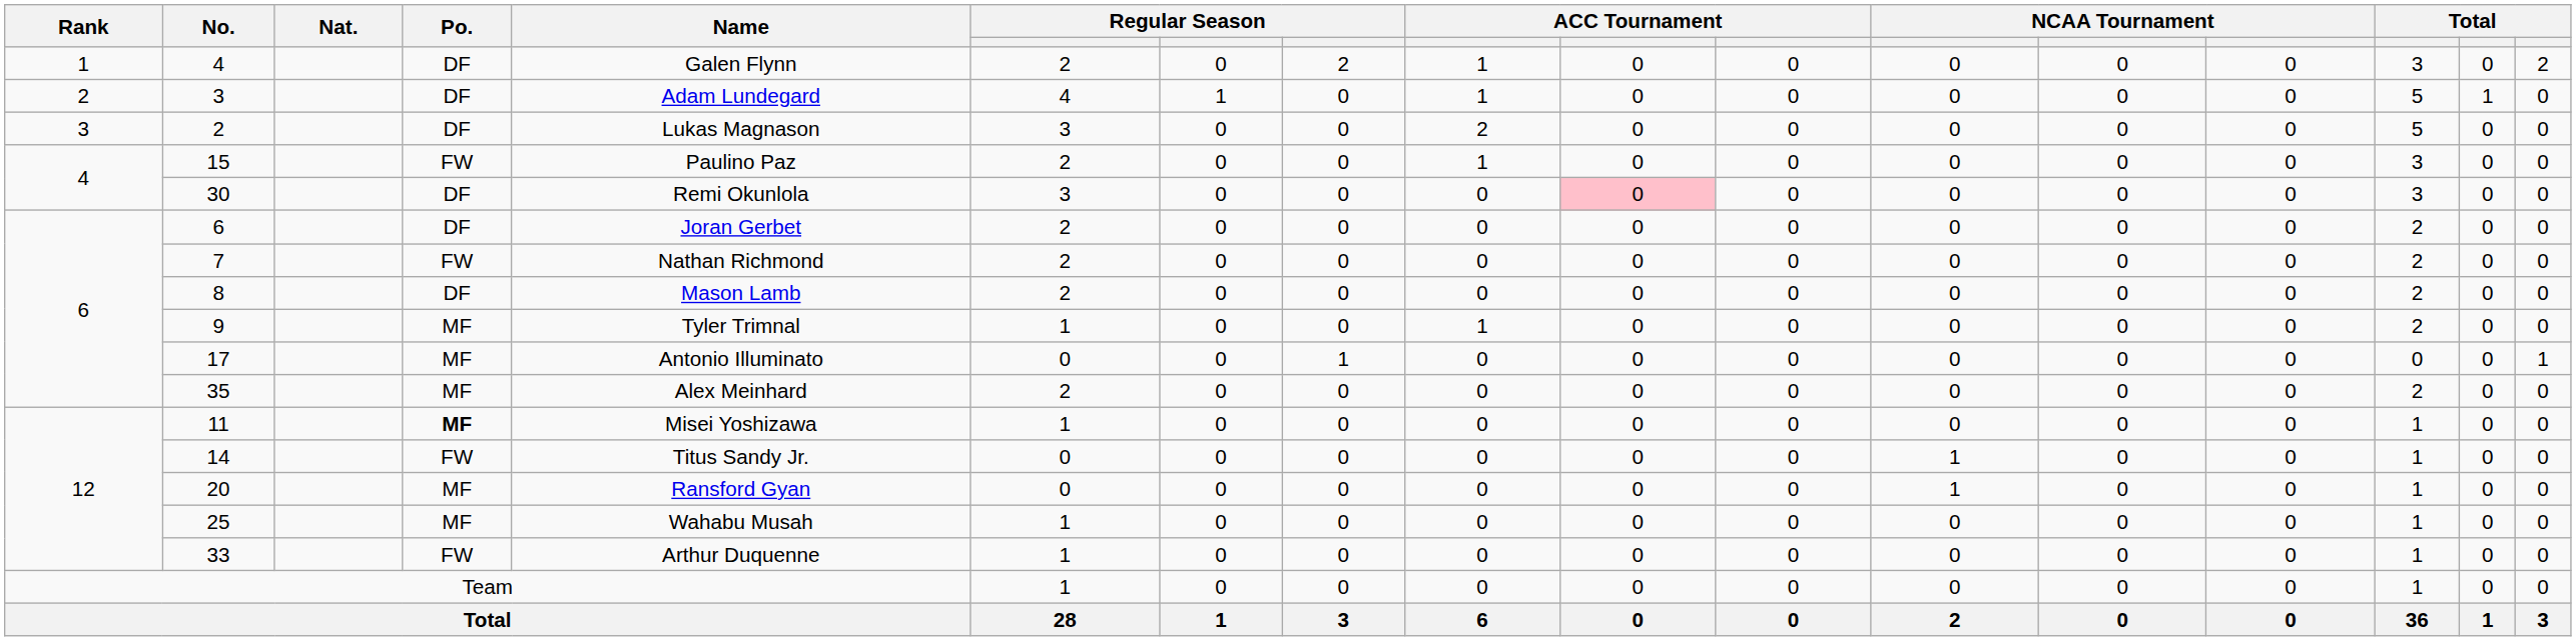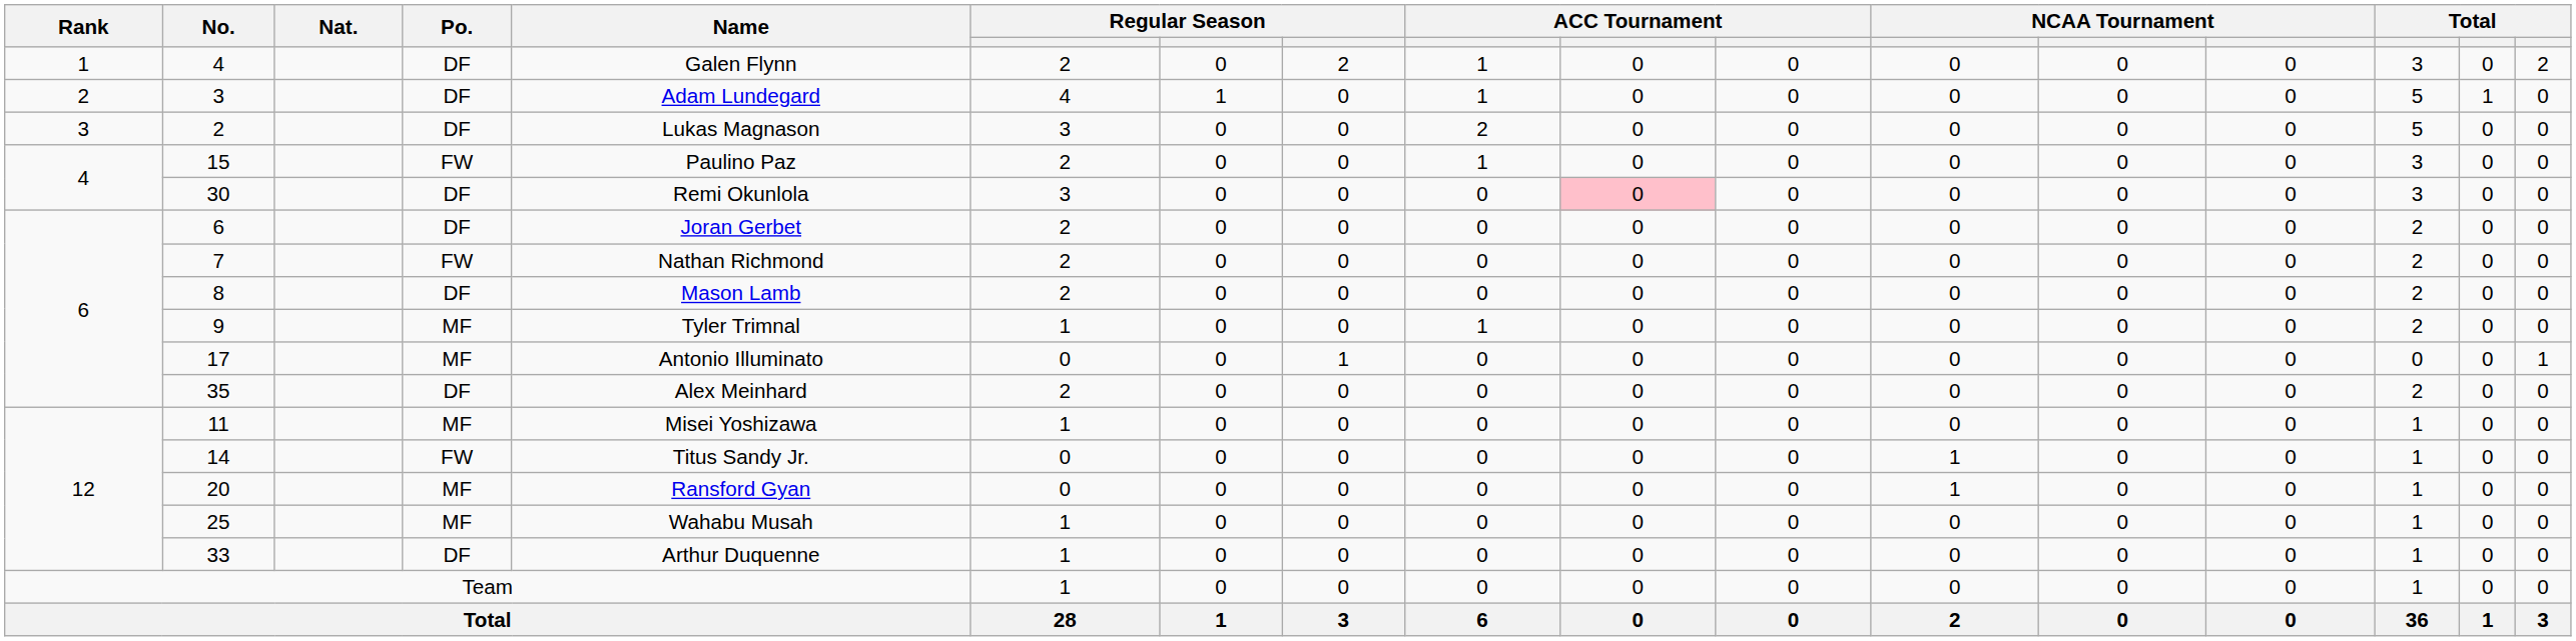 <table class="wikitable" style="text-align:center; font-size:95%; width:95%;">
 <tr>
 <th rowspan=2>Rank</th>
 <th rowspan=2>No.</th>
 <th rowspan=2>Nat.</th>
 <th rowspan=2>Po.</th>
 <th rowspan=2>Name</th>
 <th colspan=3>Regular Season</th>
 <th colspan=3>ACC Tournament</th>
 <th colspan=3>NCAA Tournament</th>
 <th colspan=3>Total</th>
 </tr>
 <tr>
 <th></th>
 <th></th>
 <th></th>
 <th></th>
 <th></th>
 <th></th>
 <th></th>
 <th></th>
 <th></th>
 <th></th>
 <th></th>
 <th></th>
 </tr>
 <tr>
 <td>1</td>
 <td>4</td>
 <td></td>
 <td>DF</td>
 <td>Galen Flynn</td>
 <td>2</td>
 <td>0</td>
 <td>2</td>
 <td>1</td>
 <td>0</td>
 <td>0</td>
 <td>0</td>
 <td>0</td>
 <td>0</td>
 <td>3</td>
 <td>0</td>
 <td>2</td>
 </tr>
 <tr>
 <td>2</td>
 <td>3</td>
 <td></td>
 <td>DF</td>
 <td><a href='#'>Adam Lundegard</a></td>
 <td>4</td>
 <td>1</td>
 <td>0</td>
 <td>1</td>
 <td>0</td>
 <td>0</td>
 <td>0</td>
 <td>0</td>
 <td>0</td>
 <td>5</td>
 <td>1</td>
 <td>0</td>
 </tr>
 <tr>
 <td>3</td>
 <td>2</td>
 <td></td>
 <td>DF</td>
 <td>Lukas Magnason</td>
 <td>3</td>
 <td>0</td>
 <td>0</td>
 <td>2</td>
 <td>0</td>
 <td>0</td>
 <td>0</td>
 <td>0</td>
 <td>0</td>
 <td>5</td>
 <td>0</td>
 <td>0</td>
 </tr>
 <tr>
 <td rowspan=2>4</td>
 <td>15</td>
 <td></td>
 <td>FW</td>
 <td>Paulino Paz</td>
 <td>2</td>
 <td>0</td>
 <td>0</td>
 <td>1</td>
 <td>0</td>
 <td>0</td>
 <td>0</td>
 <td>0</td>
 <td>0</td>
 <td>3</td>
 <td>0</td>
 <td>0</td>
 </tr>
 <tr>
 <td>30</td>
 <td></td>
 <td>DF</td>
 <td>Remi Okunlola</td>
 <td>3</td>
 <td>0</td>
 <td>0</td>
 <td>0</td>
 <td style="background: pink;">0</td>
 <td>0</td>
 <td>0</td>
 <td>0</td>
 <td>0</td>
 <td>3</td>
 <td>0</td>
 <td>0</td>
 </tr>
 <tr>
 <td rowspan=6>6</td>
 <td>6</td>
 <td></td>
 <td>DF</td>
 <td><a href='#'>Joran Gerbet</a></td>
 <td>2</td>
 <td>0</td>
 <td>0</td>
 <td>0</td>
 <td>0</td>
 <td>0</td>
 <td>0</td>
 <td>0</td>
 <td>0</td>
 <td>2</td>
 <td>0</td>
 <td>0</td>
 </tr>
 <tr>
 <td>7</td>
 <td></td>
 <td>FW</td>
 <td>Nathan Richmond</td>
 <td>2</td>
 <td>0</td>
 <td>0</td>
 <td>0</td>
 <td>0</td>
 <td>0</td>
 <td>0</td>
 <td>0</td>
 <td>0</td>
 <td>2</td>
 <td>0</td>
 <td>0</td>
 </tr>
 <tr>
 <td>8</td>
 <td></td>
 <td>DF</td>
 <td><a href='#'>Mason Lamb</a></td>
 <td>2</td>
 <td>0</td>
 <td>0</td>
 <td>0</td>
 <td>0</td>
 <td>0</td>
 <td>0</td>
 <td>0</td>
 <td>0</td>
 <td>2</td>
 <td>0</td>
 <td>0</td>
 </tr>
 <tr>
 <td>9</td>
 <td></td>
 <td>MF</td>
 <td>Tyler Trimnal</td>
 <td>1</td>
 <td>0</td>
 <td>0</td>
 <td>1</td>
 <td>0</td>
 <td>0</td>
 <td>0</td>
 <td>0</td>
 <td>0</td>
 <td>2</td>
 <td>0</td>
 <td>0</td>
 </tr>
 <tr>
 <td>17</td>
 <td></td>
 <td>MF</td>
 <td>Antonio Illuminato</td>
 <td>0</td>
 <td>0</td>
 <td>1</td>
 <td>0</td>
 <td>0</td>
 <td>0</td>
 <td>0</td>
 <td>0</td>
 <td>0</td>
 <td>0</td>
 <td>0</td>
 <td>1</td>
 </tr>
 <tr>
 <td>35</td>
 <td></td>
-<td>MF</td>
+<td>DF</td>
 <td>Alex Meinhard</td>
 <td>2</td>
 <td>0</td>
 <td>0</td>
 <td>0</td>
 <td>0</td>
 <td>0</td>
 <td>0</td>
 <td>0</td>
 <td>0</td>
 <td>2</td>
 <td>0</td>
 <td>0</td>
 </tr>
 <tr>
 <td rowspan=5>12</td>
 <td>11</td>
 <td></td>
-<td><strong>MF</strong></td>
+<td>MF</td>
 <td>Misei Yoshizawa</td>
 <td>1</td>
 <td>0</td>
 <td>0</td>
 <td>0</td>
 <td>0</td>
 <td>0</td>
 <td>0</td>
 <td>0</td>
 <td>0</td>
 <td>1</td>
 <td>0</td>
 <td>0</td>
 </tr>
 <tr>
 <td>14</td>
 <td></td>
 <td>FW</td>
 <td>Titus Sandy Jr.</td>
 <td>0</td>
 <td>0</td>
 <td>0</td>
 <td>0</td>
 <td>0</td>
 <td>0</td>
 <td>1</td>
 <td>0</td>
 <td>0</td>
 <td>1</td>
 <td>0</td>
 <td>0</td>
 </tr>
 <tr>
 <td>20</td>
 <td></td>
 <td>MF</td>
 <td><a href='#'>Ransford Gyan</a></td>
 <td>0</td>
 <td>0</td>
 <td>0</td>
 <td>0</td>
 <td>0</td>
 <td>0</td>
 <td>1</td>
 <td>0</td>
 <td>0</td>
 <td>1</td>
 <td>0</td>
 <td>0</td>
 </tr>
 <tr>
 <td>25</td>
 <td></td>
 <td>MF</td>
 <td>Wahabu Musah</td>
 <td>1</td>
 <td>0</td>
 <td>0</td>
 <td>0</td>
 <td>0</td>
 <td>0</td>
 <td>0</td>
 <td>0</td>
 <td>0</td>
 <td>1</td>
 <td>0</td>
 <td>0</td>
 </tr>
 <tr>
 <td>33</td>
 <td></td>
-<td>FW</td>
+<td>DF</td>
 <td>Arthur Duquenne</td>
 <td>1</td>
 <td>0</td>
 <td>0</td>
 <td>0</td>
 <td>0</td>
 <td>0</td>
 <td>0</td>
 <td>0</td>
 <td>0</td>
 <td>1</td>
 <td>0</td>
 <td>0</td>
 </tr>
 <tr>
 <td colspan=5>Team</td>
 <td>1</td>
 <td>0</td>
 <td>0</td>
 <td>0</td>
 <td>0</td>
 <td>0</td>
 <td>0</td>
 <td>0</td>
 <td>0</td>
 <td>1</td>
 <td>0</td>
 <td>0</td>
 </tr>
 <tr>
 <th colspan=5>Total</th>
 <th>28</th>
 <th>1</th>
 <th>3</th>
 <th>6</th>
 <th>0</th>
 <th>0</th>
 <th>2</th>
 <th>0</th>
 <th>0</th>
 <th>36</th>
 <th>1</th>
 <th>3</th>
 </tr>
 </table>
